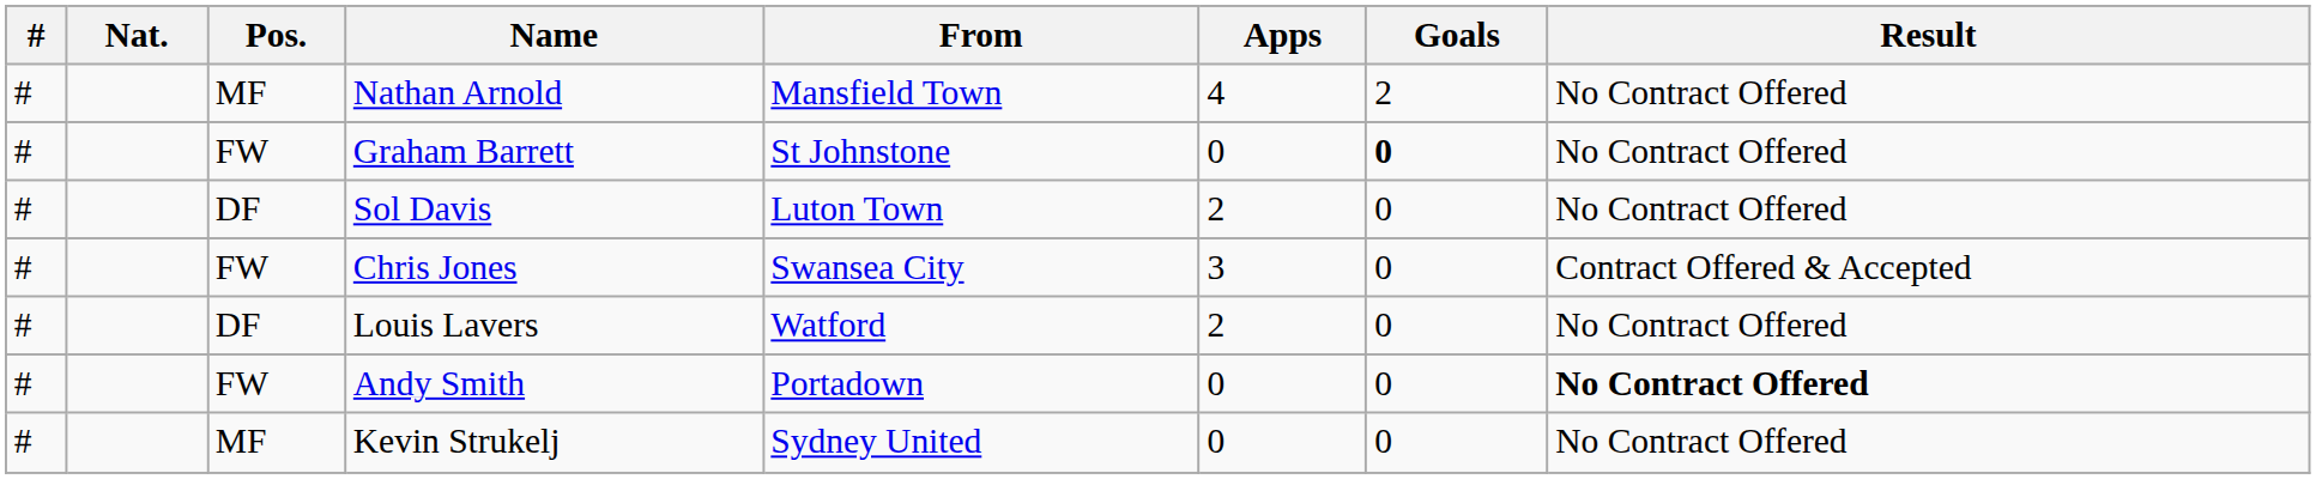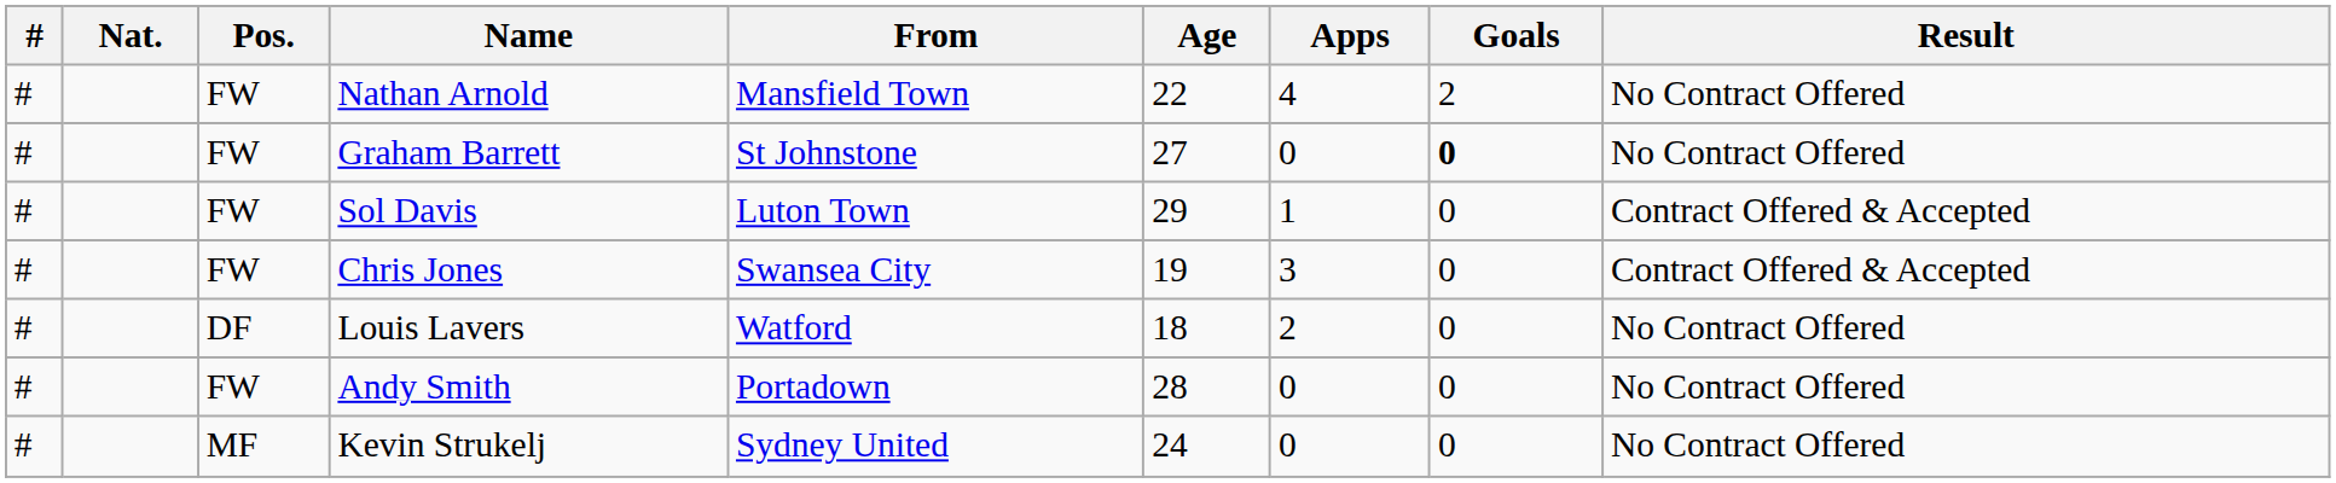 <table class="wikitable" style="text-align:center; font-size:95%;width:50%; text-align:left">
 <tr>
 <th>#</th>
 <th>Nat.</th>
 <th>Pos.</th>
 <th>Name</th>
 <th>From</th>
+<th>Age</th>
 <th>Apps</th>
 <th>Goals</th>
 <th>Result</th>
 </tr>
 <tr>
 <td>#</td>
 <td></td>
-<td>MF</td>
+<td>FW</td>
 <td><a href='#'>Nathan Arnold</a></td>
 <td><a href='#'>Mansfield Town</a></td>
+<td>22</td>
 <td>4</td>
 <td>2</td>
 <td>No Contract Offered</td>
 </tr>
 <tr>
 <td>#</td>
 <td></td>
 <td>FW</td>
 <td><a href='#'>Graham Barrett</a></td>
 <td><a href='#'>St Johnstone</a></td>
+<td>27</td>
 <td>0</td>
 <td><strong>0</strong></td>
 <td>No Contract Offered</td>
 </tr>
 <tr>
 <td>#</td>
 <td></td>
-<td>DF</td>
+<td>FW</td>
 <td><a href='#'>Sol Davis</a></td>
 <td><a href='#'>Luton Town</a></td>
-<td>2</td>
+<td>29</td>
+<td>1</td>
 <td>0</td>
-<td>No Contract Offered</td>
+<td>Contract Offered & Accepted</td>
 </tr>
 <tr>
 <td>#</td>
 <td></td>
 <td>FW</td>
 <td><a href='#'>Chris Jones</a></td>
 <td><a href='#'>Swansea City</a></td>
+<td>19</td>
 <td>3</td>
 <td>0</td>
 <td>Contract Offered & Accepted</td>
 </tr>
 <tr>
 <td>#</td>
 <td></td>
 <td>DF</td>
 <td>Louis Lavers</td>
 <td><a href='#'>Watford</a></td>
+<td>18</td>
 <td>2</td>
 <td>0</td>
 <td>No Contract Offered</td>
 </tr>
 <tr>
 <td>#</td>
 <td></td>
 <td>FW</td>
 <td><a href='#'>Andy Smith</a></td>
 <td><a href='#'>Portadown</a></td>
+<td>28</td>
 <td>0</td>
 <td>0</td>
-<td><strong>No Contract Offered</strong></td>
+<td>No Contract Offered</td>
 </tr>
 <tr>
 <td>#</td>
 <td></td>
 <td>MF</td>
 <td>Kevin Strukelj</td>
 <td><a href='#'>Sydney United</a></td>
+<td>24</td>
 <td>0</td>
 <td>0</td>
 <td>No Contract Offered</td>
 </tr>
 </table>
